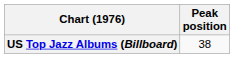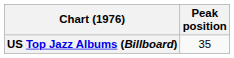 <table class="wikitable plainrowheaders sortable" style="text-align:center">
 <tr>
 <th scope="col">Chart (1976)</th>
 <th scope="col">Peak<br>position</th>
 </tr>
 <tr>
 <th scope="row">US <a href='#'>Top Jazz Albums</a> (<em>Billboard</em>)</th>
-<td>38</td>
+<td>35</td>
 </tr>
 </table>
